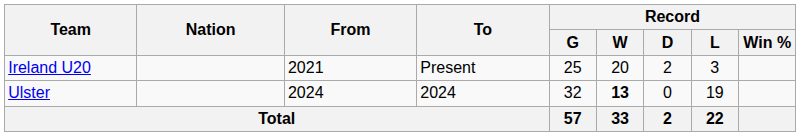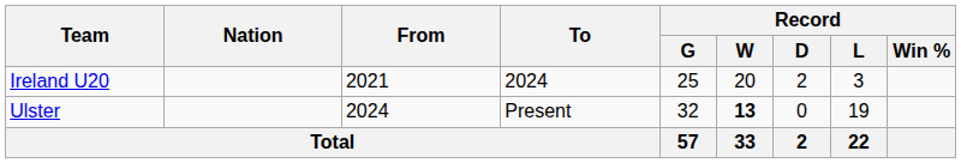 <table class="wikitable" style="text-align: center">
 <tr>
 <th rowspan=2! width=125>Team</th>
 <th rowspan=2! width=140>Nation</th>
 <th rowspan=2! width=125>From</th>
 <th rowspan=2! width=125>To</th>
 <th colspan=8>Record</th>
 </tr>
 <tr>
 <th width=40>G</th>
 <th width=40>W</th>
 <th width=40>D</th>
 <th width=40>L</th>
 <th width=50>Win %</th>
 </tr>
 <tr>
 <td align="left"><a href='#'>Ireland U20</a></td>
 <td align="left"></td>
 <td align=left>2021</td>
-<td align=left>Present</td>
+<td align=left>2024</td>
 <td>25</td>
 <td>20</td>
 <td>2</td>
 <td>3</td>
 <td></td>
 </tr>
 <tr>
 <td align="left"><a href='#'>Ulster</a></td>
 <td align="left"></td>
 <td align=left>2024</td>
-<td align=left>2024</td>
+<td align=left>Present</td>
 <td>32</td>
 <td><strong>13</strong></td>
 <td>0</td>
 <td>19</td>
 <td></td>
 </tr>
 <tr>
 <th align="center" colspan="4">Total</th>
 <th>57</th>
 <th>33</th>
 <th>2</th>
 <th>22</th>
 <th></th>
 </tr>
 </table>
